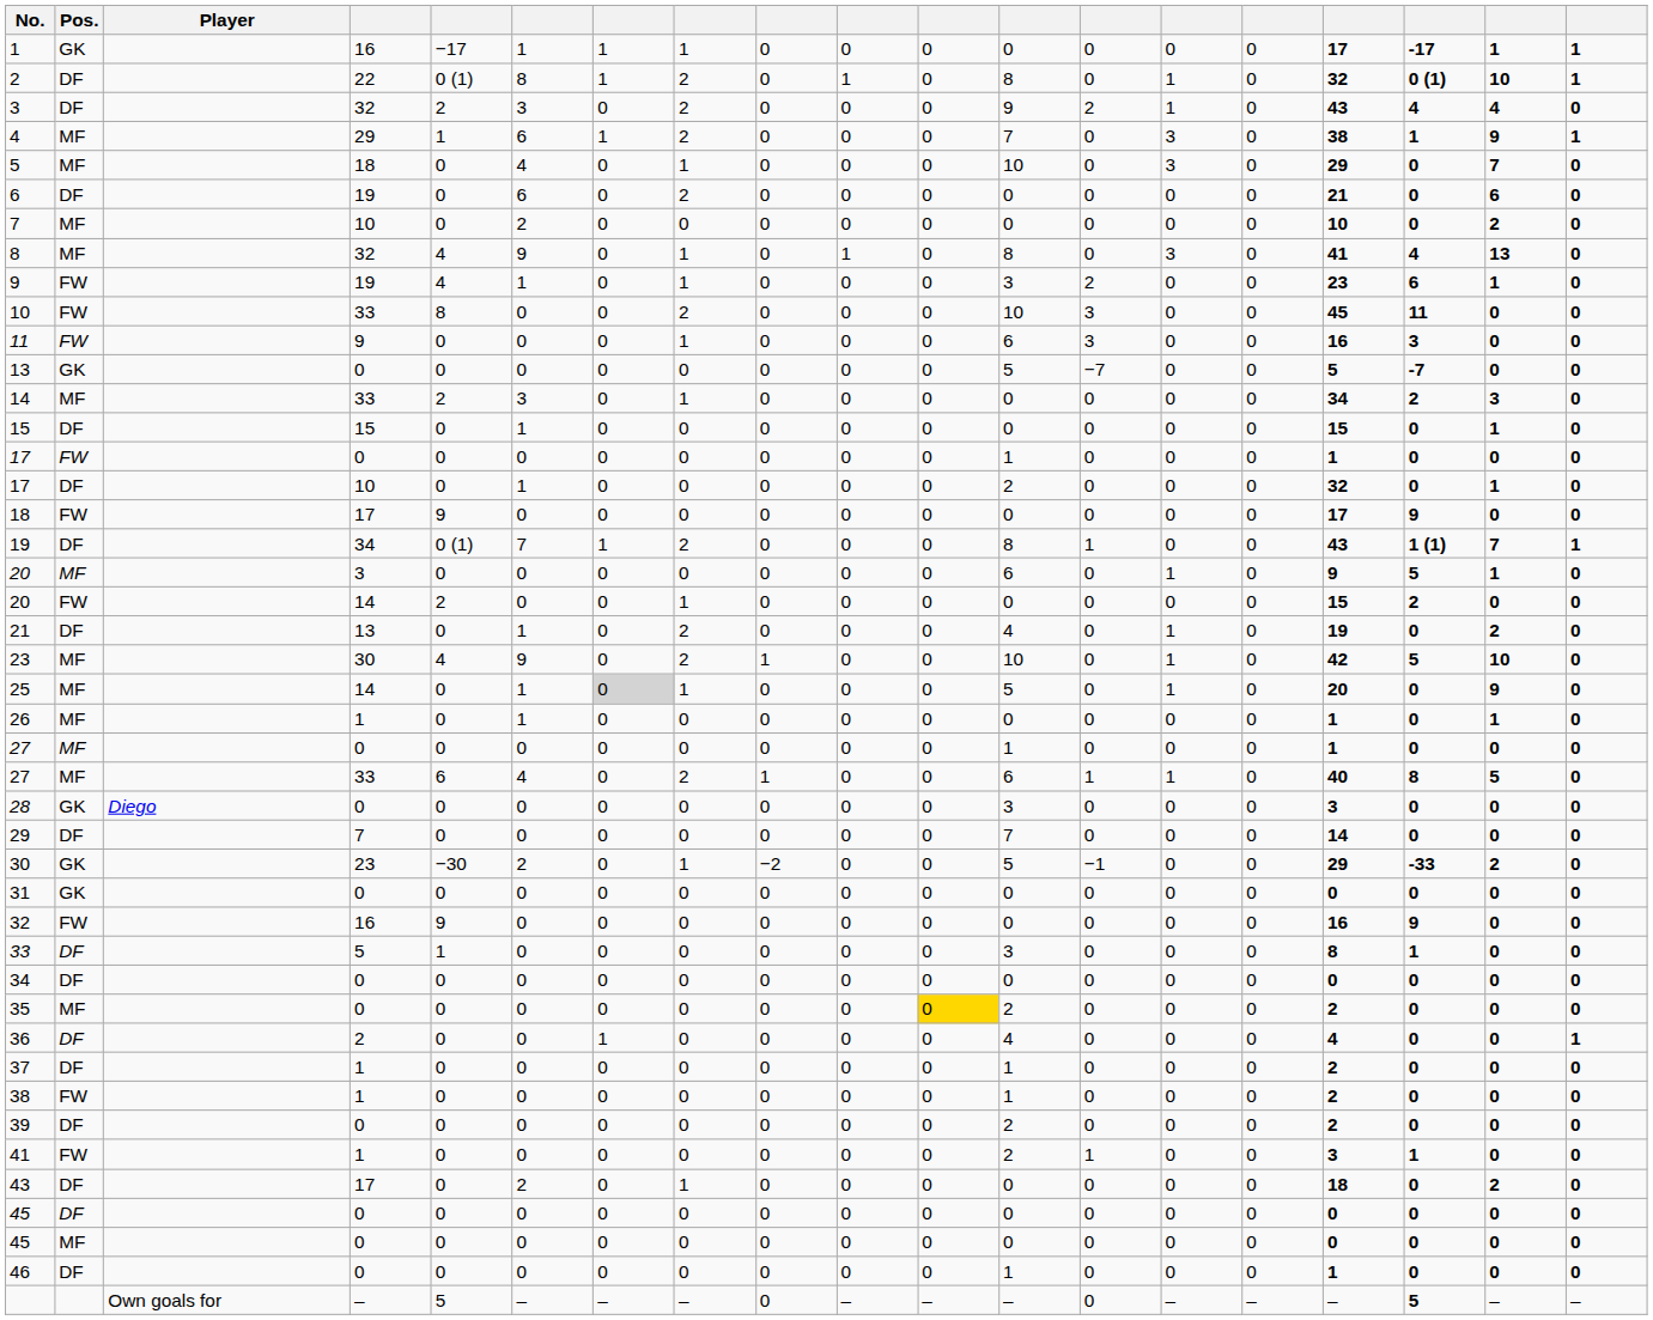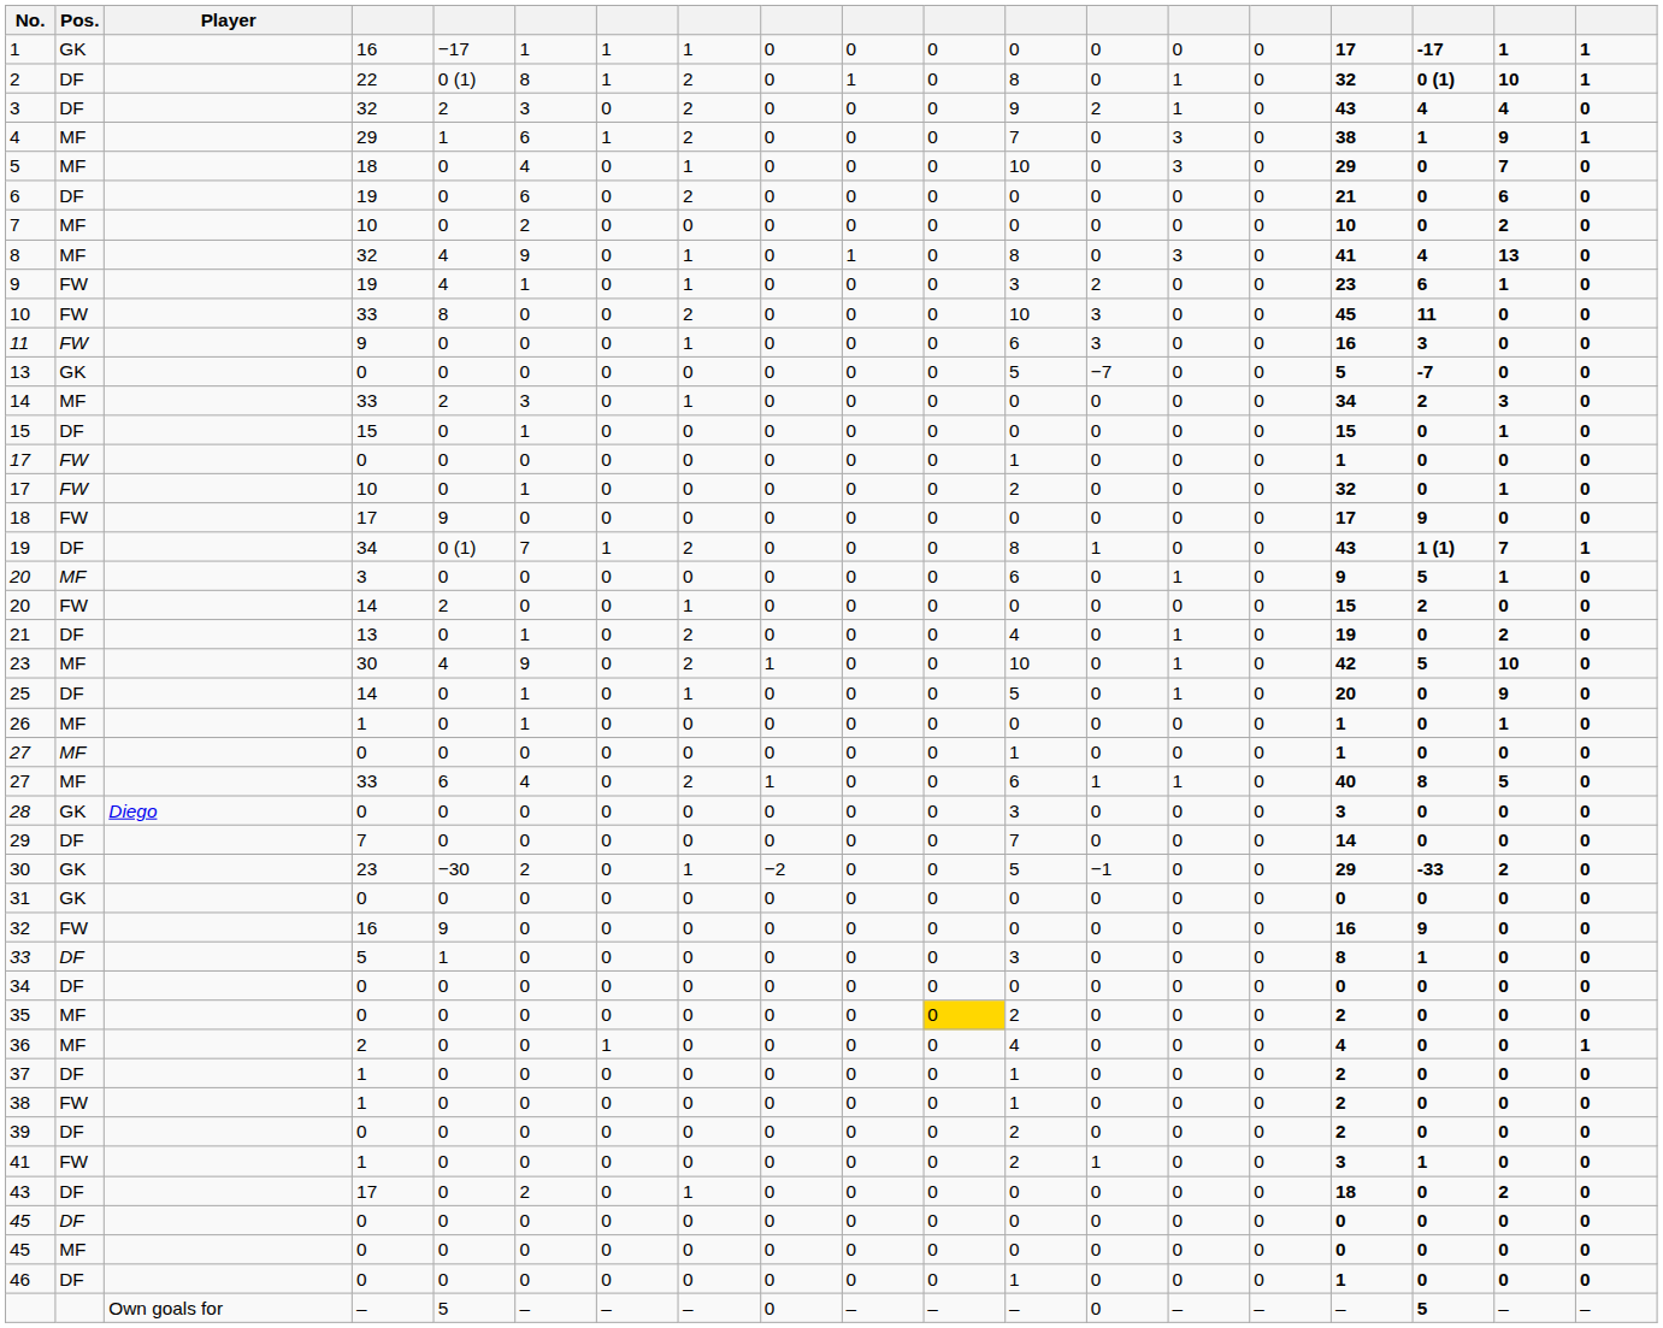 <table class="wikitable sortable" style="font-size: 95%">
 <tr>
 <th style="width:3%; text-align:center;">No.</th>
 <th style="width:3%; text-align:center;">Pos.</th>
 <th style="width:15%; text-align:center;">Player</th>
 <th width=60></th>
 <th width=60></th>
 <th width=60></th>
 <th width=60></th>
 <th width=60></th>
 <th width=60></th>
 <th width=60></th>
 <th width=60></th>
 <th width=60></th>
 <th width=60></th>
 <th width=60></th>
 <th width=60></th>
 <th width=60></th>
 <th width=60></th>
 <th width=60></th>
 <th width=60></th>
 </tr>
 <tr>
 <td>1</td>
 <td>GK</td>
 <td> </td>
 <td>16</td>
 <td>−17</td>
 <td>1</td>
 <td>1</td>
 <td>1</td>
 <td>0</td>
 <td>0</td>
 <td>0</td>
 <td>0</td>
 <td>0</td>
 <td>0</td>
 <td>0</td>
 <td><strong>17</strong></td>
 <td><strong>-17</strong></td>
 <td><strong>1</strong></td>
 <td><strong>1</strong></td>
 </tr>
 <tr>
 <td>2</td>
 <td>DF</td>
 <td> </td>
 <td>22</td>
 <td>0 (1)</td>
 <td>8</td>
 <td>1</td>
 <td>2</td>
 <td>0</td>
 <td>1</td>
 <td>0</td>
 <td>8</td>
 <td>0</td>
 <td>1</td>
 <td>0</td>
 <td><strong>32</strong></td>
 <td><strong>0 (1)</strong></td>
 <td><strong>10</strong></td>
 <td><strong>1</strong></td>
 </tr>
 <tr>
 <td>3</td>
 <td>DF</td>
 <td> </td>
 <td>32</td>
 <td>2</td>
 <td>3</td>
 <td>0</td>
 <td>2</td>
 <td>0</td>
 <td>0</td>
 <td>0</td>
 <td>9</td>
 <td>2</td>
 <td>1</td>
 <td>0</td>
 <td><strong>43</strong></td>
 <td><strong>4</strong></td>
 <td><strong>4</strong></td>
 <td><strong>0</strong></td>
 </tr>
 <tr>
 <td>4</td>
 <td>MF</td>
 <td> </td>
 <td>29</td>
 <td>1</td>
 <td>6</td>
 <td>1</td>
 <td>2</td>
 <td>0</td>
 <td>0</td>
 <td>0</td>
 <td>7</td>
 <td>0</td>
 <td>3</td>
 <td>0</td>
 <td><strong>38</strong></td>
 <td><strong>1</strong></td>
 <td><strong>9</strong></td>
 <td><strong>1</strong></td>
 </tr>
 <tr>
 <td>5</td>
 <td>MF</td>
 <td> </td>
 <td>18</td>
 <td>0</td>
 <td>4</td>
 <td>0</td>
 <td>1</td>
 <td>0</td>
 <td>0</td>
 <td>0</td>
 <td>10</td>
 <td>0</td>
 <td>3</td>
 <td>0</td>
 <td><strong>29</strong></td>
 <td><strong>0</strong></td>
 <td><strong>7</strong></td>
 <td><strong>0</strong></td>
 </tr>
 <tr>
 <td>6</td>
 <td>DF</td>
 <td> </td>
 <td>19</td>
 <td>0</td>
 <td>6</td>
 <td>0</td>
 <td>2</td>
 <td>0</td>
 <td>0</td>
 <td>0</td>
 <td>0</td>
 <td>0</td>
 <td>0</td>
 <td>0</td>
 <td><strong>21</strong></td>
 <td><strong>0</strong></td>
 <td><strong>6</strong></td>
 <td><strong>0</strong></td>
 </tr>
 <tr>
 <td>7</td>
 <td>MF</td>
 <td> </td>
 <td>10</td>
 <td>0</td>
 <td>2</td>
 <td>0</td>
 <td>0</td>
 <td>0</td>
 <td>0</td>
 <td>0</td>
 <td>0</td>
 <td>0</td>
 <td>0</td>
 <td>0</td>
 <td><strong>10</strong></td>
 <td><strong>0</strong></td>
 <td><strong>2</strong></td>
 <td><strong>0</strong></td>
 </tr>
 <tr>
 <td>8</td>
 <td>MF</td>
 <td> </td>
 <td>32</td>
 <td>4</td>
 <td>9</td>
 <td>0</td>
 <td>1</td>
 <td>0</td>
 <td>1</td>
 <td>0</td>
 <td>8</td>
 <td>0</td>
 <td>3</td>
 <td>0</td>
 <td><strong>41</strong></td>
 <td><strong>4</strong></td>
 <td><strong>13</strong></td>
 <td><strong>0</strong></td>
 </tr>
 <tr>
 <td>9</td>
 <td>FW</td>
 <td> </td>
 <td>19</td>
 <td>4</td>
 <td>1</td>
 <td>0</td>
 <td>1</td>
 <td>0</td>
 <td>0</td>
 <td>0</td>
 <td>3</td>
 <td>2</td>
 <td>0</td>
 <td>0</td>
 <td><strong>23</strong></td>
 <td><strong>6</strong></td>
 <td><strong>1</strong></td>
 <td><strong>0</strong></td>
 </tr>
 <tr>
 <td>10</td>
 <td>FW</td>
 <td> </td>
 <td>33</td>
 <td>8</td>
 <td>0</td>
 <td>0</td>
 <td>2</td>
 <td>0</td>
 <td>0</td>
 <td>0</td>
 <td>10</td>
 <td>3</td>
 <td>0</td>
 <td>0</td>
 <td><strong>45</strong></td>
 <td><strong>11</strong></td>
 <td><strong>0</strong></td>
 <td><strong>0</strong></td>
 </tr>
 <tr>
 <td><em>11</em></td>
 <td><em>FW</em></td>
 <td> <em></em></td>
 <td>9</td>
 <td>0</td>
 <td>0</td>
 <td>0</td>
 <td>1</td>
 <td>0</td>
 <td>0</td>
 <td>0</td>
 <td>6</td>
 <td>3</td>
 <td>0</td>
 <td>0</td>
 <td><strong>16</strong></td>
 <td><strong>3</strong></td>
 <td><strong>0</strong></td>
 <td><strong>0</strong></td>
 </tr>
 <tr>
 <td>13</td>
 <td>GK</td>
 <td> </td>
 <td>0</td>
 <td>0</td>
 <td>0</td>
 <td>0</td>
 <td>0</td>
 <td>0</td>
 <td>0</td>
 <td>0</td>
 <td>5</td>
 <td>−7</td>
 <td>0</td>
 <td>0</td>
 <td><strong>5</strong></td>
 <td><strong>-7</strong></td>
 <td><strong>0</strong></td>
 <td><strong>0</strong></td>
 </tr>
 <tr>
 <td>14</td>
 <td>MF</td>
 <td> </td>
 <td>33</td>
 <td>2</td>
 <td>3</td>
 <td>0</td>
 <td>1</td>
 <td>0</td>
 <td>0</td>
 <td>0</td>
 <td>0</td>
 <td>0</td>
 <td>0</td>
 <td>0</td>
 <td><strong>34</strong></td>
 <td><strong>2</strong></td>
 <td><strong>3</strong></td>
 <td><strong>0</strong></td>
 </tr>
 <tr>
 <td>15</td>
 <td>DF</td>
 <td> </td>
 <td>15</td>
 <td>0</td>
 <td>1</td>
 <td>0</td>
 <td>0</td>
 <td>0</td>
 <td>0</td>
 <td>0</td>
 <td>0</td>
 <td>0</td>
 <td>0</td>
 <td>0</td>
 <td><strong>15</strong></td>
 <td><strong>0</strong></td>
 <td><strong>1</strong></td>
 <td><strong>0</strong></td>
 </tr>
 <tr>
 <td><em>17</em></td>
 <td><em>FW</em></td>
 <td> <em></em></td>
 <td>0</td>
 <td>0</td>
 <td>0</td>
 <td>0</td>
 <td>0</td>
 <td>0</td>
 <td>0</td>
 <td>0</td>
 <td>1</td>
 <td>0</td>
 <td>0</td>
 <td>0</td>
 <td><strong>1</strong></td>
 <td><strong>0</strong></td>
 <td><strong>0</strong></td>
 <td><strong>0</strong></td>
 </tr>
 <tr>
 <td>17</td>
-<td>DF</td>
+<td><em>FW</em></td>
 <td> </td>
 <td>10</td>
 <td>0</td>
 <td>1</td>
 <td>0</td>
 <td>0</td>
 <td>0</td>
 <td>0</td>
 <td>0</td>
 <td>2</td>
 <td>0</td>
 <td>0</td>
 <td>0</td>
 <td><strong>32</strong></td>
 <td><strong>0</strong></td>
 <td><strong>1</strong></td>
 <td><strong>0</strong></td>
 </tr>
 <tr>
 <td>18</td>
 <td>FW</td>
 <td> </td>
 <td>17</td>
 <td>9</td>
 <td>0</td>
 <td>0</td>
 <td>0</td>
 <td>0</td>
 <td>0</td>
 <td>0</td>
 <td>0</td>
 <td>0</td>
 <td>0</td>
 <td>0</td>
 <td><strong>17</strong></td>
 <td><strong>9</strong></td>
 <td><strong>0</strong></td>
 <td><strong>0</strong></td>
 </tr>
 <tr>
 <td>19</td>
 <td>DF</td>
 <td> </td>
 <td>34</td>
 <td>0 (1)</td>
 <td>7</td>
 <td>1</td>
 <td>2</td>
 <td>0</td>
 <td>0</td>
 <td>0</td>
 <td>8</td>
 <td>1</td>
 <td>0</td>
 <td>0</td>
 <td><strong>43</strong></td>
 <td><strong>1 (1)</strong></td>
 <td><strong>7</strong></td>
 <td><strong>1</strong></td>
 </tr>
 <tr>
 <td><em>20</em></td>
 <td><em>MF</em></td>
 <td> <em></em></td>
 <td>3</td>
 <td>0</td>
 <td>0</td>
 <td>0</td>
 <td>0</td>
 <td>0</td>
 <td>0</td>
 <td>0</td>
 <td>6</td>
 <td>0</td>
 <td>1</td>
 <td>0</td>
 <td><strong>9</strong></td>
 <td><strong>5</strong></td>
 <td><strong>1</strong></td>
 <td><strong>0</strong></td>
 </tr>
 <tr>
 <td>20</td>
 <td>FW</td>
 <td> </td>
 <td>14</td>
 <td>2</td>
 <td>0</td>
 <td>0</td>
 <td>1</td>
 <td>0</td>
 <td>0</td>
 <td>0</td>
 <td>0</td>
 <td>0</td>
 <td>0</td>
 <td>0</td>
 <td><strong>15</strong></td>
 <td><strong>2</strong></td>
 <td><strong>0</strong></td>
 <td><strong>0</strong></td>
 </tr>
 <tr>
 <td>21</td>
 <td>DF</td>
 <td> </td>
 <td>13</td>
 <td>0</td>
 <td>1</td>
 <td>0</td>
 <td>2</td>
 <td>0</td>
 <td>0</td>
 <td>0</td>
 <td>4</td>
 <td>0</td>
 <td>1</td>
 <td>0</td>
 <td><strong>19</strong></td>
 <td><strong>0</strong></td>
 <td><strong>2</strong></td>
 <td><strong>0</strong></td>
 </tr>
 <tr>
 <td>23</td>
 <td>MF</td>
 <td> </td>
 <td>30</td>
 <td>4</td>
 <td>9</td>
 <td>0</td>
 <td>2</td>
 <td>1</td>
 <td>0</td>
 <td>0</td>
 <td>10</td>
 <td>0</td>
 <td>1</td>
 <td>0</td>
 <td><strong>42</strong></td>
 <td><strong>5</strong></td>
 <td><strong>10</strong></td>
 <td><strong>0</strong></td>
 </tr>
 <tr>
 <td>25</td>
-<td>MF</td>
+<td>DF</td>
 <td> </td>
 <td>14</td>
 <td>0</td>
 <td>1</td>
-<td style="background: lightgrey;">0</td>
+<td>0</td>
 <td>1</td>
 <td>0</td>
 <td>0</td>
 <td>0</td>
 <td>5</td>
 <td>0</td>
 <td>1</td>
 <td>0</td>
 <td><strong>20</strong></td>
 <td><strong>0</strong></td>
 <td><strong>9</strong></td>
 <td><strong>0</strong></td>
 </tr>
 <tr>
 <td>26</td>
 <td>MF</td>
 <td> </td>
 <td>1</td>
 <td>0</td>
 <td>1</td>
 <td>0</td>
 <td>0</td>
 <td>0</td>
 <td>0</td>
 <td>0</td>
 <td>0</td>
 <td>0</td>
 <td>0</td>
 <td>0</td>
 <td><strong>1</strong></td>
 <td><strong>0</strong></td>
 <td><strong>1</strong></td>
 <td><strong>0</strong></td>
 </tr>
 <tr>
 <td><em>27</em></td>
 <td><em>MF</em></td>
 <td> <em></em></td>
 <td>0</td>
 <td>0</td>
 <td>0</td>
 <td>0</td>
 <td>0</td>
 <td>0</td>
 <td>0</td>
 <td>0</td>
 <td>1</td>
 <td>0</td>
 <td>0</td>
 <td>0</td>
 <td><strong>1</strong></td>
 <td><strong>0</strong></td>
 <td><strong>0</strong></td>
 <td><strong>0</strong></td>
 </tr>
 <tr>
 <td>27</td>
 <td>MF</td>
 <td> </td>
 <td>33</td>
 <td>6</td>
 <td>4</td>
 <td>0</td>
 <td>2</td>
 <td>1</td>
 <td>0</td>
 <td>0</td>
 <td>6</td>
 <td>1</td>
 <td>1</td>
 <td>0</td>
 <td><strong>40</strong></td>
 <td><strong>8</strong></td>
 <td><strong>5</strong></td>
 <td><strong>0</strong></td>
 </tr>
 <tr>
 <td><em>28</em></td>
 <td>GK</td>
 <td> <em><a href='#'>Diego</a></em></td>
 <td>0</td>
 <td>0</td>
 <td>0</td>
 <td>0</td>
 <td>0</td>
 <td>0</td>
 <td>0</td>
 <td>0</td>
 <td>3</td>
 <td>0</td>
 <td>0</td>
 <td>0</td>
 <td><strong>3</strong></td>
 <td><strong>0</strong></td>
 <td><strong>0</strong></td>
 <td><strong>0</strong></td>
 </tr>
 <tr>
 <td>29</td>
 <td>DF</td>
 <td> </td>
 <td>7</td>
 <td>0</td>
 <td>0</td>
 <td>0</td>
 <td>0</td>
 <td>0</td>
 <td>0</td>
 <td>0</td>
 <td>7</td>
 <td>0</td>
 <td>0</td>
 <td>0</td>
 <td><strong>14</strong></td>
 <td><strong>0</strong></td>
 <td><strong>0</strong></td>
 <td><strong>0</strong></td>
 </tr>
 <tr>
 <td>30</td>
 <td>GK</td>
 <td> </td>
 <td>23</td>
 <td>−30</td>
 <td>2</td>
 <td>0</td>
 <td>1</td>
 <td>−2</td>
 <td>0</td>
 <td>0</td>
 <td>5</td>
 <td>−1</td>
 <td>0</td>
 <td>0</td>
 <td><strong>29</strong></td>
 <td><strong>-33</strong></td>
 <td><strong>2</strong></td>
 <td><strong>0</strong></td>
 </tr>
 <tr>
 <td>31</td>
 <td>GK</td>
 <td> </td>
 <td>0</td>
 <td>0</td>
 <td>0</td>
 <td>0</td>
 <td>0</td>
 <td>0</td>
 <td>0</td>
 <td>0</td>
 <td>0</td>
 <td>0</td>
 <td>0</td>
 <td>0</td>
 <td><strong>0</strong></td>
 <td><strong>0</strong></td>
 <td><strong>0</strong></td>
 <td><strong>0</strong></td>
 </tr>
 <tr>
 <td>32</td>
 <td>FW</td>
 <td> </td>
 <td>16</td>
 <td>9</td>
 <td>0</td>
 <td>0</td>
 <td>0</td>
 <td>0</td>
 <td>0</td>
 <td>0</td>
 <td>0</td>
 <td>0</td>
 <td>0</td>
 <td>0</td>
 <td><strong>16</strong></td>
 <td><strong>9</strong></td>
 <td><strong>0</strong></td>
 <td><strong>0</strong></td>
 </tr>
 <tr>
 <td><em>33</em></td>
 <td><em>DF</em></td>
 <td> <em></em></td>
 <td>5</td>
 <td>1</td>
 <td>0</td>
 <td>0</td>
 <td>0</td>
 <td>0</td>
 <td>0</td>
 <td>0</td>
 <td>3</td>
 <td>0</td>
 <td>0</td>
 <td>0</td>
 <td><strong>8</strong></td>
 <td><strong>1</strong></td>
 <td><strong>0</strong></td>
 <td><strong>0</strong></td>
 </tr>
 <tr>
 <td>34</td>
 <td>DF</td>
 <td> </td>
 <td>0</td>
 <td>0</td>
 <td>0</td>
 <td>0</td>
 <td>0</td>
 <td>0</td>
 <td>0</td>
 <td>0</td>
 <td>0</td>
 <td>0</td>
 <td>0</td>
 <td>0</td>
 <td><strong>0</strong></td>
 <td><strong>0</strong></td>
 <td><strong>0</strong></td>
 <td><strong>0</strong></td>
 </tr>
 <tr>
 <td>35</td>
 <td>MF</td>
 <td> </td>
 <td>0</td>
 <td>0</td>
 <td>0</td>
 <td>0</td>
 <td>0</td>
 <td>0</td>
 <td>0</td>
 <td style="background: gold;">0</td>
 <td>2</td>
 <td>0</td>
 <td>0</td>
 <td>0</td>
 <td><strong>2</strong></td>
 <td><strong>0</strong></td>
 <td><strong>0</strong></td>
 <td><strong>0</strong></td>
 </tr>
 <tr>
 <td>36</td>
-<td><em>DF</em></td>
+<td>MF</td>
 <td> </td>
 <td>2</td>
 <td>0</td>
 <td>0</td>
 <td>1</td>
 <td>0</td>
 <td>0</td>
 <td>0</td>
 <td>0</td>
 <td>4</td>
 <td>0</td>
 <td>0</td>
 <td>0</td>
 <td><strong>4</strong></td>
 <td><strong>0</strong></td>
 <td><strong>0</strong></td>
 <td><strong>1</strong></td>
 </tr>
 <tr>
 <td>37</td>
 <td>DF</td>
 <td> </td>
 <td>1</td>
 <td>0</td>
 <td>0</td>
 <td>0</td>
 <td>0</td>
 <td>0</td>
 <td>0</td>
 <td>0</td>
 <td>1</td>
 <td>0</td>
 <td>0</td>
 <td>0</td>
 <td><strong>2</strong></td>
 <td><strong>0</strong></td>
 <td><strong>0</strong></td>
 <td><strong>0</strong></td>
 </tr>
 <tr>
 <td>38</td>
 <td>FW</td>
 <td> </td>
 <td>1</td>
 <td>0</td>
 <td>0</td>
 <td>0</td>
 <td>0</td>
 <td>0</td>
 <td>0</td>
 <td>0</td>
 <td>1</td>
 <td>0</td>
 <td>0</td>
 <td>0</td>
 <td><strong>2</strong></td>
 <td><strong>0</strong></td>
 <td><strong>0</strong></td>
 <td><strong>0</strong></td>
 </tr>
 <tr>
 <td>39</td>
 <td>DF</td>
 <td> </td>
 <td>0</td>
 <td>0</td>
 <td>0</td>
 <td>0</td>
 <td>0</td>
 <td>0</td>
 <td>0</td>
 <td>0</td>
 <td>2</td>
 <td>0</td>
 <td>0</td>
 <td>0</td>
 <td><strong>2</strong></td>
 <td><strong>0</strong></td>
 <td><strong>0</strong></td>
 <td><strong>0</strong></td>
 </tr>
 <tr>
 <td>41</td>
 <td>FW</td>
 <td> </td>
 <td>1</td>
 <td>0</td>
 <td>0</td>
 <td>0</td>
 <td>0</td>
 <td>0</td>
 <td>0</td>
 <td>0</td>
 <td>2</td>
 <td>1</td>
 <td>0</td>
 <td>0</td>
 <td><strong>3</strong></td>
 <td><strong>1</strong></td>
 <td><strong>0</strong></td>
 <td><strong>0</strong></td>
 </tr>
 <tr>
 <td>43</td>
 <td>DF</td>
 <td> </td>
 <td>17</td>
 <td>0</td>
 <td>2</td>
 <td>0</td>
 <td>1</td>
 <td>0</td>
 <td>0</td>
 <td>0</td>
 <td>0</td>
 <td>0</td>
 <td>0</td>
 <td>0</td>
 <td><strong>18</strong></td>
 <td><strong>0</strong></td>
 <td><strong>2</strong></td>
 <td><strong>0</strong></td>
 </tr>
 <tr>
 <td><em>45</em></td>
 <td><em>DF</em></td>
 <td> <em></em></td>
 <td>0</td>
 <td>0</td>
 <td>0</td>
 <td>0</td>
 <td>0</td>
 <td>0</td>
 <td>0</td>
 <td>0</td>
 <td>0</td>
 <td>0</td>
 <td>0</td>
 <td>0</td>
 <td><strong>0</strong></td>
 <td><strong>0</strong></td>
 <td><strong>0</strong></td>
 <td><strong>0</strong></td>
 </tr>
 <tr>
 <td>45</td>
 <td>MF</td>
 <td> </td>
 <td>0</td>
 <td>0</td>
 <td>0</td>
 <td>0</td>
 <td>0</td>
 <td>0</td>
 <td>0</td>
 <td>0</td>
 <td>0</td>
 <td>0</td>
 <td>0</td>
 <td>0</td>
 <td><strong>0</strong></td>
 <td><strong>0</strong></td>
 <td><strong>0</strong></td>
 <td><strong>0</strong></td>
 </tr>
 <tr>
 <td>46</td>
 <td>DF</td>
 <td> </td>
 <td>0</td>
 <td>0</td>
 <td>0</td>
 <td>0</td>
 <td>0</td>
 <td>0</td>
 <td>0</td>
 <td>0</td>
 <td>1</td>
 <td>0</td>
 <td>0</td>
 <td>0</td>
 <td><strong>1</strong></td>
 <td><strong>0</strong></td>
 <td><strong>0</strong></td>
 <td><strong>0</strong></td>
 </tr>
 <tr>
 <td></td>
 <td></td>
 <td>Own goals for</td>
 <td>–</td>
 <td>5</td>
 <td>–</td>
 <td>–</td>
 <td>–</td>
 <td>0</td>
 <td>–</td>
 <td>–</td>
 <td>–</td>
 <td>0</td>
 <td>–</td>
 <td>–</td>
 <td>–</td>
 <td><strong>5</strong></td>
 <td>–</td>
 <td>–</td>
 </tr>
 </table>
